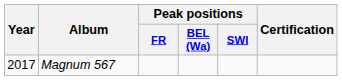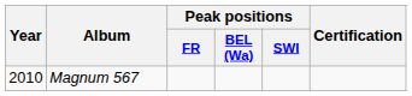 <table class="wikitable">
 <tr>
 <th align="center" rowspan="2" width="10">Year</th>
 <th align="center" rowspan="2" width="120">Album</th>
 <th align="center" colspan="3" width="20">Peak positions</th>
 <th align="center" rowspan="2" width="70">Certification</th>
 </tr>
 <tr>
 <th scope="col" style="width:3em;font-size:90%;"><a href='#'>FR</a><br></th>
 <th scope="col" style="width:3em;font-size:90%;"><a href='#'>BEL <br>(Wa)</a><br></th>
 <th scope="col" style="width:3em;font-size:90%;"><a href='#'>SWI</a><br></th>
 </tr>
 <tr>
-<td style="text-align:center;">2017</td>
+<td style="text-align:center;">2010</td>
 <td><em>Magnum 567</em></td>
 <td style="text-align:center;"></td>
 <td style="text-align:center;"></td>
 <td style="text-align:center;"></td>
 <td style="text-align:center;"></td>
 </tr>
 </table>
